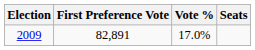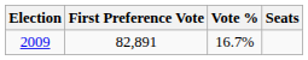 <table class="wikitable sortable" style="font-size:95%">
 <tr>
 <th>Election</th>
 <th>First Preference Vote</th>
 <th>Vote %</th>
 <th>Seats</th>
 </tr>
 <tr>
 <td align=center><a href='#'>2009</a></td>
 <td align=center>82,891</td>
-<td align=center>17.0%</td>
+<td align=center>16.7%</td>
 <td align=left></td>
 </tr>
 </table>
